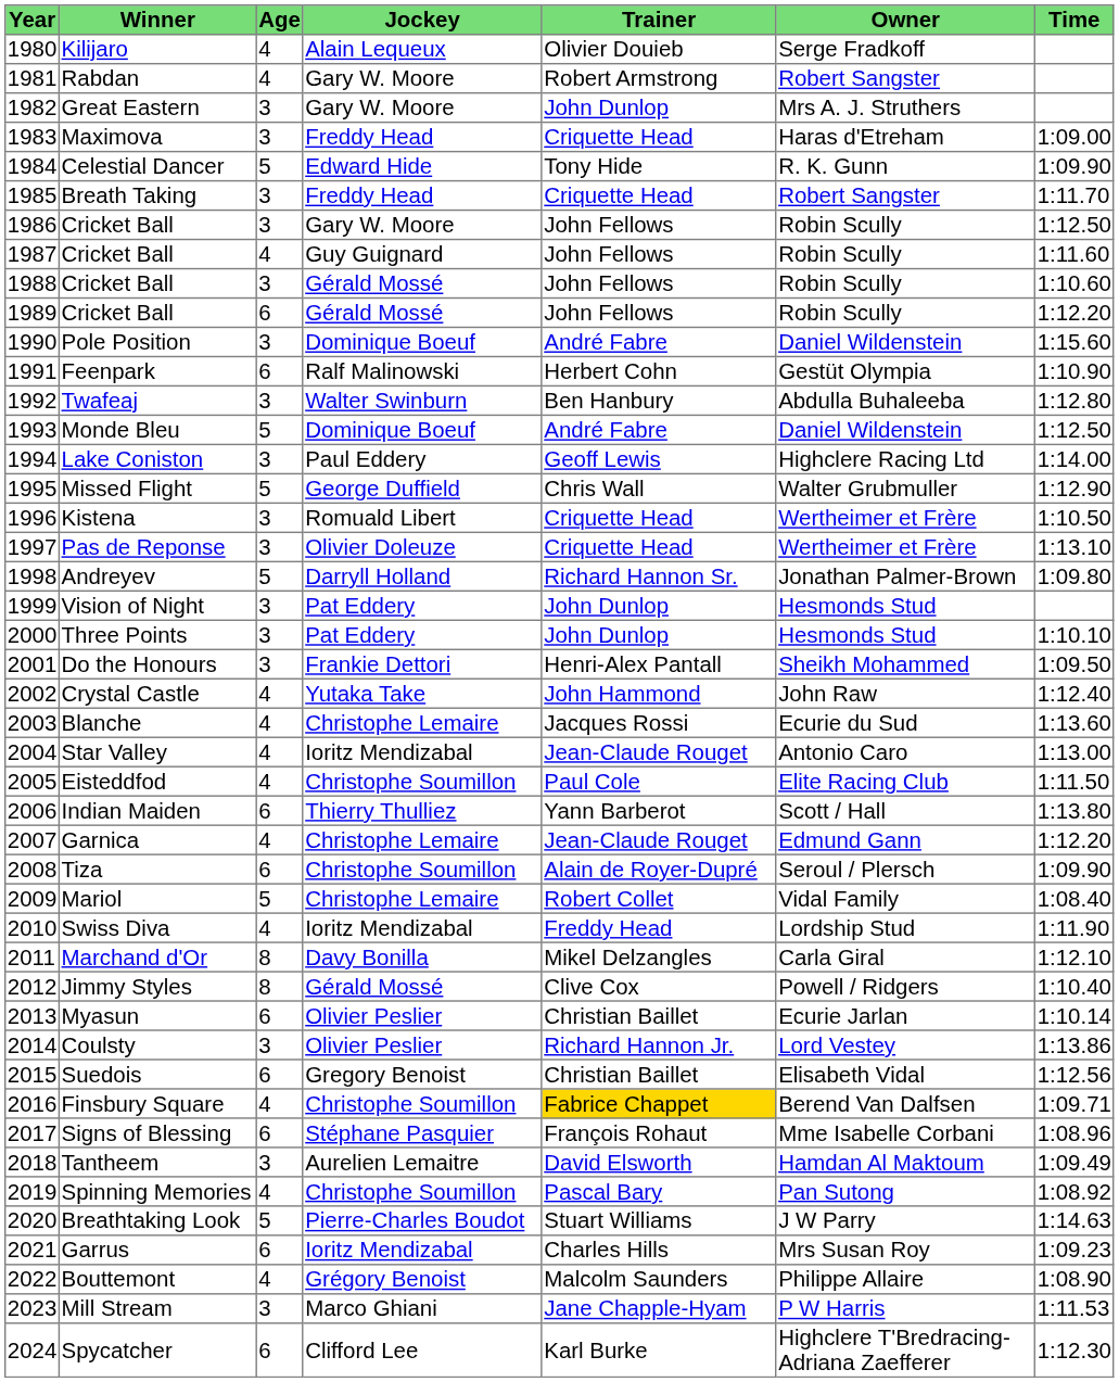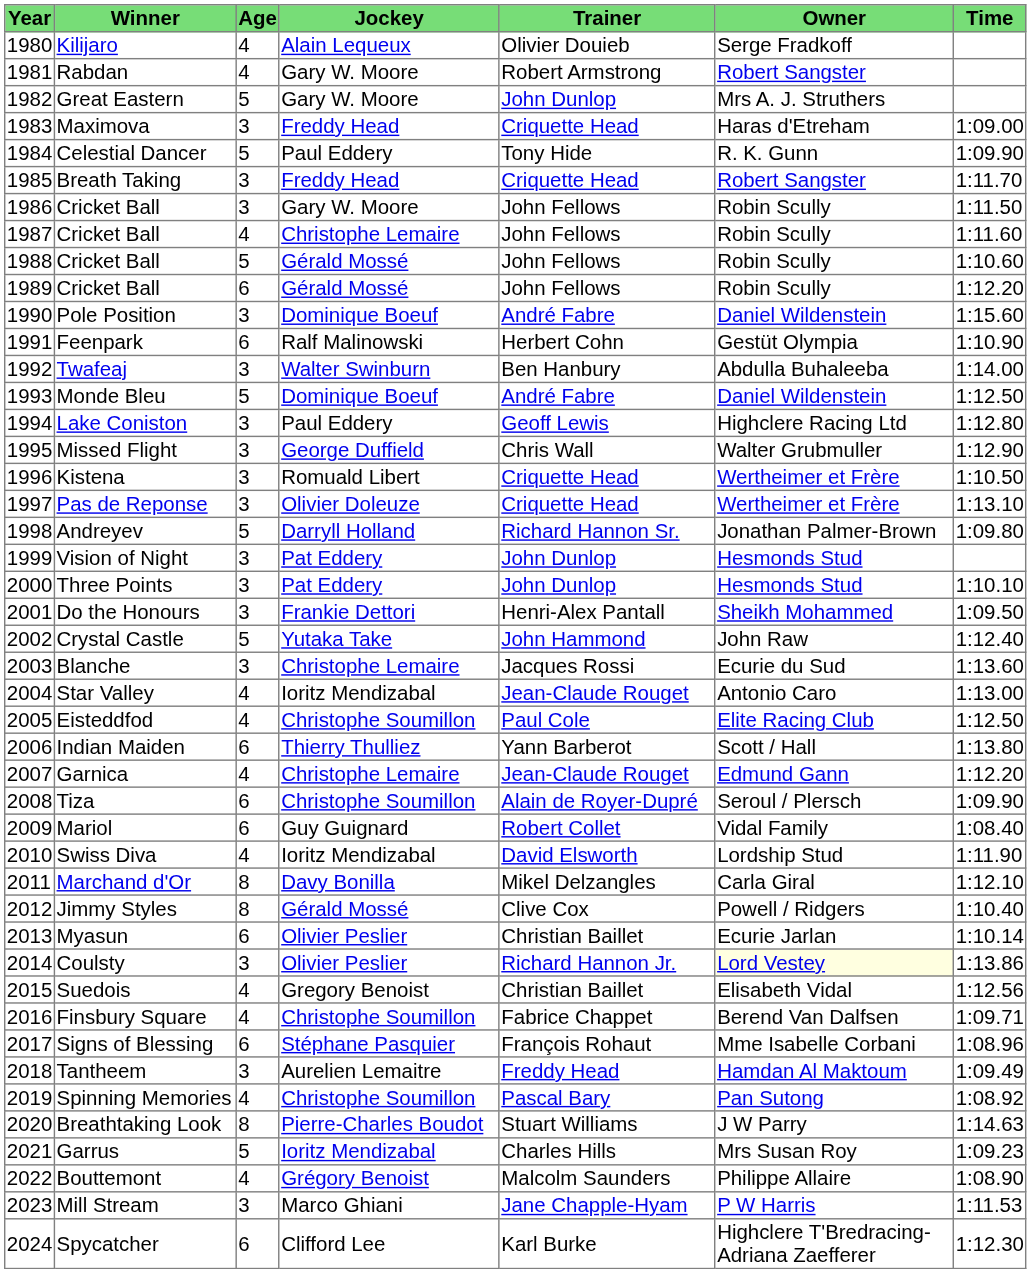 <table class = "sortable" | border="1" style="border-collapse: collapse; font-size:90%">
 <tr bgcolor="#77dd77" align="center">
 <th>Year</th>
 <th>Winner</th>
 <th>Age</th>
 <th>Jockey</th>
 <th>Trainer</th>
 <th>Owner</th>
 <th>Time</th>
 </tr>
 <tr>
 <td>1980</td>
 <td width=125px><a href='#'>Kilijaro</a></td>
 <td>4</td>
 <td width=152px><a href='#'>Alain Lequeux</a></td>
 <td width=149px>Olivier Douieb</td>
 <td width=165px>Serge Fradkoff</td>
 <td></td>
 </tr>
 <tr>
 <td>1981</td>
 <td>Rabdan</td>
 <td>4</td>
 <td>Gary W. Moore</td>
 <td>Robert Armstrong</td>
 <td><a href='#'>Robert Sangster</a></td>
 <td></td>
 </tr>
 <tr>
 <td>1982</td>
 <td>Great Eastern</td>
-<td>3</td>
+<td>5</td>
 <td>Gary W. Moore</td>
 <td><a href='#'>John Dunlop</a></td>
 <td>Mrs A. J. Struthers</td>
 <td></td>
 </tr>
 <tr>
 <td>1983</td>
 <td>Maximova</td>
 <td>3</td>
 <td><a href='#'>Freddy Head</a></td>
 <td><a href='#'>Criquette Head</a></td>
 <td>Haras d'Etreham</td>
 <td>1:09.00</td>
 </tr>
 <tr>
 <td>1984</td>
 <td>Celestial Dancer</td>
 <td>5</td>
-<td><a href='#'>Edward Hide</a></td>
+<td>Paul Eddery</td>
 <td>Tony Hide</td>
 <td>R. K. Gunn</td>
 <td>1:09.90</td>
 </tr>
 <tr>
 <td>1985</td>
 <td>Breath Taking</td>
 <td>3</td>
 <td><a href='#'>Freddy Head</a></td>
 <td><a href='#'>Criquette Head</a></td>
 <td><a href='#'>Robert Sangster</a></td>
 <td>1:11.70</td>
 </tr>
 <tr>
 <td>1986</td>
 <td>Cricket Ball</td>
 <td>3</td>
 <td>Gary W. Moore</td>
 <td>John Fellows</td>
 <td>Robin Scully</td>
-<td>1:12.50</td>
+<td>1:11.50</td>
 </tr>
 <tr>
 <td>1987</td>
 <td>Cricket Ball</td>
 <td>4</td>
-<td>Guy Guignard</td>
+<td><a href='#'>Christophe Lemaire</a></td>
 <td>John Fellows</td>
 <td>Robin Scully</td>
 <td>1:11.60</td>
 </tr>
 <tr>
 <td>1988</td>
 <td>Cricket Ball</td>
-<td>3</td>
+<td>5</td>
 <td><a href='#'>Gérald Mossé</a></td>
 <td>John Fellows</td>
 <td>Robin Scully</td>
 <td>1:10.60</td>
 </tr>
 <tr>
 <td>1989</td>
 <td>Cricket Ball</td>
 <td>6</td>
 <td><a href='#'>Gérald Mossé</a></td>
 <td>John Fellows</td>
 <td>Robin Scully</td>
 <td>1:12.20</td>
 </tr>
 <tr>
 <td>1990</td>
 <td>Pole Position</td>
 <td>3</td>
 <td><a href='#'>Dominique Boeuf</a></td>
 <td><a href='#'>André Fabre</a></td>
 <td><a href='#'>Daniel Wildenstein</a></td>
 <td>1:15.60</td>
 </tr>
 <tr>
 <td>1991</td>
 <td>Feenpark</td>
 <td>6</td>
 <td>Ralf Malinowski</td>
 <td>Herbert Cohn</td>
 <td>Gestüt Olympia</td>
 <td>1:10.90</td>
 </tr>
 <tr>
 <td>1992</td>
 <td><a href='#'>Twafeaj</a></td>
 <td>3</td>
 <td><a href='#'>Walter Swinburn</a></td>
 <td>Ben Hanbury</td>
 <td>Abdulla Buhaleeba</td>
-<td>1:12.80</td>
+<td>1:14.00</td>
 </tr>
 <tr>
 <td>1993</td>
 <td>Monde Bleu</td>
 <td>5</td>
 <td><a href='#'>Dominique Boeuf</a></td>
 <td><a href='#'>André Fabre</a></td>
 <td><a href='#'>Daniel Wildenstein</a></td>
 <td>1:12.50</td>
 </tr>
 <tr>
 <td>1994</td>
 <td><a href='#'>Lake Coniston</a></td>
 <td>3</td>
 <td>Paul Eddery</td>
 <td><a href='#'>Geoff Lewis</a></td>
 <td>Highclere Racing Ltd</td>
-<td>1:14.00</td>
+<td>1:12.80</td>
 </tr>
 <tr>
 <td>1995</td>
 <td>Missed Flight</td>
-<td>5</td>
+<td>3</td>
 <td><a href='#'>George Duffield</a></td>
 <td>Chris Wall</td>
 <td>Walter Grubmuller</td>
 <td>1:12.90</td>
 </tr>
 <tr>
 <td>1996</td>
 <td>Kistena</td>
 <td>3</td>
 <td>Romuald Libert</td>
 <td><a href='#'>Criquette Head</a></td>
 <td><a href='#'>Wertheimer et Frère</a></td>
 <td>1:10.50</td>
 </tr>
 <tr>
 <td>1997</td>
 <td><a href='#'>Pas de Reponse</a></td>
 <td>3</td>
 <td><a href='#'>Olivier Doleuze</a></td>
 <td><a href='#'>Criquette Head</a></td>
 <td><a href='#'>Wertheimer et Frère</a></td>
 <td>1:13.10</td>
 </tr>
 <tr>
 <td>1998</td>
 <td>Andreyev</td>
 <td>5</td>
 <td><a href='#'>Darryll Holland</a></td>
 <td><a href='#'>Richard Hannon Sr.</a></td>
 <td>Jonathan Palmer-Brown</td>
 <td>1:09.80</td>
 </tr>
 <tr>
 <td>1999</td>
 <td>Vision of Night</td>
 <td>3</td>
 <td><a href='#'>Pat Eddery</a></td>
 <td><a href='#'>John Dunlop</a></td>
 <td><a href='#'>Hesmonds Stud</a></td>
 <td></td>
 </tr>
 <tr>
 <td>2000</td>
 <td>Three Points</td>
 <td>3</td>
 <td><a href='#'>Pat Eddery</a></td>
 <td><a href='#'>John Dunlop</a></td>
 <td><a href='#'>Hesmonds Stud</a></td>
 <td>1:10.10</td>
 </tr>
 <tr>
 <td>2001</td>
 <td>Do the Honours</td>
 <td>3</td>
 <td><a href='#'>Frankie Dettori</a></td>
 <td>Henri-Alex Pantall</td>
 <td><a href='#'>Sheikh Mohammed</a></td>
 <td>1:09.50</td>
 </tr>
 <tr>
 <td>2002</td>
 <td>Crystal Castle</td>
-<td>4</td>
+<td>5</td>
 <td><a href='#'>Yutaka Take</a></td>
 <td><a href='#'>John Hammond</a></td>
 <td>John Raw</td>
 <td>1:12.40</td>
 </tr>
 <tr>
 <td>2003</td>
 <td>Blanche</td>
-<td>4</td>
+<td>3</td>
 <td><a href='#'>Christophe Lemaire</a></td>
 <td>Jacques Rossi</td>
 <td>Ecurie du Sud</td>
 <td>1:13.60</td>
 </tr>
 <tr>
 <td>2004</td>
 <td>Star Valley</td>
 <td>4</td>
 <td>Ioritz Mendizabal</td>
 <td><a href='#'>Jean-Claude Rouget</a></td>
 <td>Antonio Caro</td>
 <td>1:13.00</td>
 </tr>
 <tr>
 <td>2005</td>
 <td>Eisteddfod</td>
 <td>4</td>
 <td><a href='#'>Christophe Soumillon</a></td>
 <td><a href='#'>Paul Cole</a></td>
 <td><a href='#'>Elite Racing Club</a></td>
-<td>1:11.50</td>
+<td>1:12.50</td>
 </tr>
 <tr>
 <td>2006</td>
 <td>Indian Maiden</td>
 <td>6</td>
 <td><a href='#'>Thierry Thulliez</a></td>
 <td>Yann Barberot</td>
 <td>Scott / Hall </td>
 <td>1:13.80</td>
 </tr>
 <tr>
 <td>2007</td>
 <td>Garnica</td>
 <td>4</td>
 <td><a href='#'>Christophe Lemaire</a></td>
 <td><a href='#'>Jean-Claude Rouget</a></td>
 <td><a href='#'>Edmund Gann</a></td>
 <td>1:12.20</td>
 </tr>
 <tr>
 <td>2008</td>
 <td>Tiza</td>
 <td>6</td>
 <td><a href='#'>Christophe Soumillon</a></td>
 <td><a href='#'>Alain de Royer-Dupré</a></td>
 <td>Seroul / Plersch </td>
 <td>1:09.90</td>
 </tr>
 <tr>
 <td>2009</td>
 <td>Mariol</td>
-<td>5</td>
-<td><a href='#'>Christophe Lemaire</a></td>
+<td>6</td>
+<td>Guy Guignard</td>
 <td><a href='#'>Robert Collet</a></td>
 <td>Vidal Family</td>
 <td>1:08.40</td>
 </tr>
 <tr>
 <td>2010</td>
 <td>Swiss Diva</td>
 <td>4</td>
 <td>Ioritz Mendizabal</td>
-<td><a href='#'>Freddy Head</a></td>
+<td><a href='#'>David Elsworth</a></td>
 <td>Lordship Stud</td>
 <td>1:11.90</td>
 </tr>
 <tr>
 <td>2011</td>
 <td><a href='#'>Marchand d'Or</a></td>
 <td>8</td>
 <td><a href='#'>Davy Bonilla</a></td>
 <td>Mikel Delzangles</td>
 <td>Carla Giral</td>
 <td>1:12.10</td>
 </tr>
 <tr>
 <td>2012</td>
 <td>Jimmy Styles</td>
 <td>8</td>
 <td><a href='#'>Gérald Mossé</a></td>
 <td>Clive Cox</td>
 <td>Powell / Ridgers </td>
 <td>1:10.40</td>
 </tr>
 <tr>
 <td>2013</td>
 <td>Myasun</td>
 <td>6</td>
 <td><a href='#'>Olivier Peslier</a></td>
 <td>Christian Baillet</td>
 <td>Ecurie Jarlan</td>
 <td>1:10.14</td>
 </tr>
 <tr>
 <td>2014</td>
 <td>Coulsty</td>
 <td>3</td>
 <td><a href='#'>Olivier Peslier</a></td>
 <td><a href='#'>Richard Hannon Jr.</a></td>
-<td><a href='#'>Lord Vestey</a></td>
+<td style="background: lightyellow;"><a href='#'>Lord Vestey</a></td>
 <td>1:13.86</td>
 </tr>
 <tr>
 <td>2015</td>
 <td>Suedois</td>
-<td>6</td>
+<td>4</td>
 <td>Gregory Benoist</td>
 <td>Christian Baillet</td>
 <td>Elisabeth Vidal</td>
 <td>1:12.56</td>
 </tr>
 <tr>
 <td>2016</td>
 <td>Finsbury Square</td>
 <td>4</td>
 <td><a href='#'>Christophe Soumillon</a></td>
-<td style="background: gold;">Fabrice Chappet</td>
+<td>Fabrice Chappet</td>
 <td>Berend Van Dalfsen</td>
 <td>1:09.71</td>
 </tr>
 <tr>
 <td>2017</td>
 <td>Signs of Blessing</td>
 <td>6</td>
 <td><a href='#'>Stéphane Pasquier</a></td>
 <td>François Rohaut</td>
 <td>Mme Isabelle Corbani</td>
 <td>1:08.96</td>
 </tr>
 <tr>
 <td>2018</td>
 <td>Tantheem</td>
 <td>3</td>
 <td>Aurelien Lemaitre</td>
-<td><a href='#'>David Elsworth</a></td>
+<td><a href='#'>Freddy Head</a></td>
 <td><a href='#'>Hamdan Al Maktoum</a></td>
 <td>1:09.49</td>
 </tr>
 <tr>
 <td>2019</td>
 <td>Spinning Memories</td>
 <td>4</td>
 <td><a href='#'>Christophe Soumillon</a></td>
 <td><a href='#'>Pascal Bary</a></td>
 <td><a href='#'>Pan Sutong</a></td>
 <td>1:08.92</td>
 </tr>
 <tr>
 <td>2020</td>
 <td>Breathtaking Look</td>
-<td>5</td>
+<td>8</td>
 <td><a href='#'>Pierre-Charles Boudot</a></td>
 <td>Stuart Williams</td>
 <td>J W Parry</td>
 <td>1:14.63</td>
 </tr>
 <tr>
 <td>2021</td>
 <td>Garrus</td>
-<td>6</td>
+<td>5</td>
 <td><a href='#'>Ioritz Mendizabal</a></td>
 <td>Charles Hills</td>
 <td>Mrs Susan Roy</td>
 <td>1:09.23</td>
 </tr>
 <tr>
 <td>2022</td>
 <td>Bouttemont</td>
 <td>4</td>
 <td><a href='#'>Grégory Benoist</a></td>
 <td>Malcolm Saunders</td>
 <td>Philippe Allaire</td>
 <td>1:08.90</td>
 </tr>
 <tr>
 <td>2023</td>
 <td>Mill Stream</td>
 <td>3</td>
 <td>Marco Ghiani</td>
 <td><a href='#'>Jane Chapple-Hyam</a></td>
 <td><a href='#'>P W Harris</a></td>
 <td>1:11.53</td>
 </tr>
 <tr>
 <td>2024</td>
 <td>Spycatcher</td>
 <td>6</td>
 <td>Clifford Lee</td>
 <td>Karl Burke</td>
 <td>Highclere T'Bredracing-Adriana Zaefferer</td>
 <td>1:12.30</td>
 </tr>
 </table>
